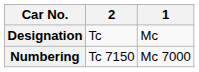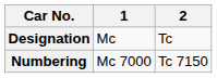 <table class="wikitable">
 <tr>
 <th>Car No.</th>
+<th>1</th>
 <th>2</th>
-<th>1</th>
 </tr>
 <tr>
 <th>Designation</th>
+<td>Mc</td>
 <td>Tc</td>
-<td>Mc</td>
 </tr>
 <tr>
 <th>Numbering</th>
+<td>Mc 7000</td>
 <td>Tc 7150</td>
-<td>Mc 7000</td>
 </tr>
 </table>
